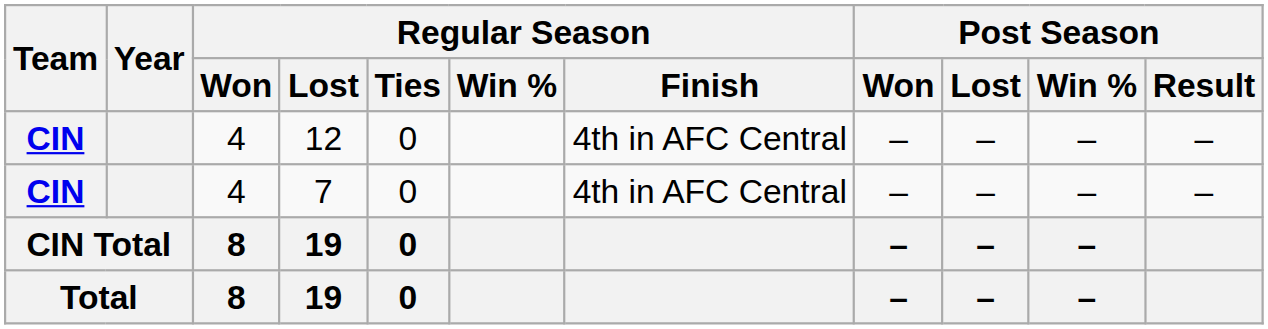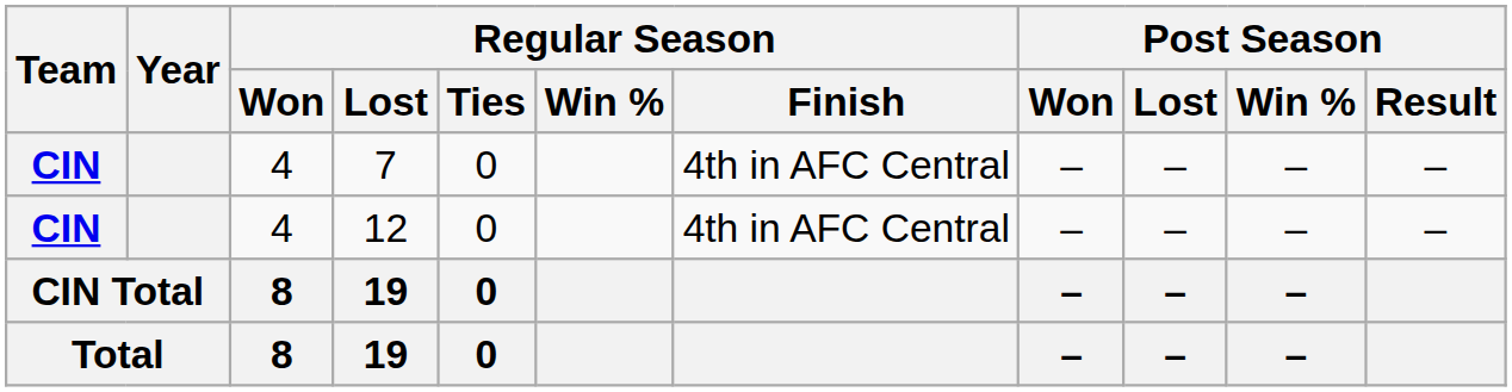 <table class="wikitable" style="font-size: 95%; text-align:center;">
 <tr>
 <th rowspan="2">Team</th>
 <th rowspan="2">Year</th>
 <th colspan="5">Regular Season</th>
 <th colspan="4">Post Season</th>
 </tr>
 <tr>
 <th>Won</th>
 <th>Lost</th>
 <th>Ties</th>
 <th>Win %</th>
 <th>Finish</th>
 <th>Won</th>
 <th>Lost</th>
 <th>Win %</th>
 <th>Result</th>
 </tr>
 <tr>
 <th><a href='#'>CIN</a></th>
 <th></th>
 <td>4</td>
-<td>12</td>
+<td>7</td>
 <td>0</td>
 <td></td>
 <td>4th in AFC Central</td>
 <td>–</td>
 <td>–</td>
 <td>–</td>
 <td>–</td>
 </tr>
 <tr>
 <th><a href='#'>CIN</a></th>
 <th></th>
 <td>4</td>
-<td>7</td>
+<td>12</td>
 <td>0</td>
 <td></td>
 <td>4th in AFC Central</td>
 <td>–</td>
 <td>–</td>
 <td>–</td>
 <td>–</td>
 </tr>
 <tr>
 <th colspan="2">CIN Total</th>
 <th>8</th>
 <th>19</th>
 <th>0</th>
 <th></th>
 <th></th>
 <th>–</th>
 <th>–</th>
 <th>–</th>
 <th></th>
 </tr>
 <tr>
 <th colspan="2">Total</th>
 <th>8</th>
 <th>19</th>
 <th>0</th>
 <th></th>
 <th></th>
 <th>–</th>
 <th>–</th>
 <th>–</th>
 <th></th>
 </tr>
 </table>
